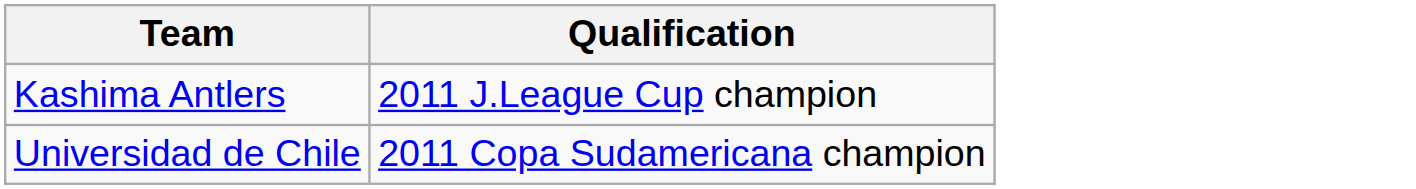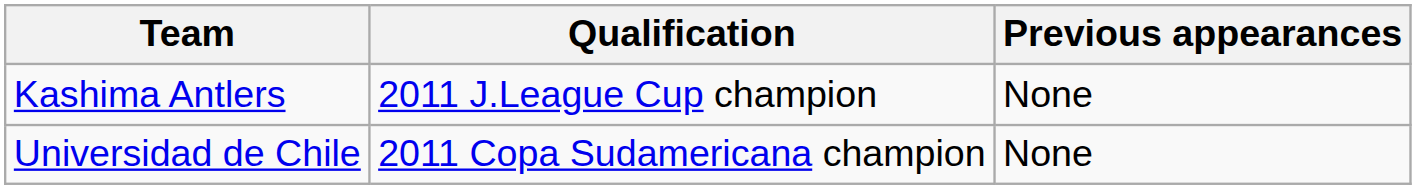 <table class="wikitable">
 <tr>
 <th>Team</th>
 <th>Qualification</th>
+<th>Previous appearances</th>
 </tr>
 <tr>
 <td> <a href='#'>Kashima Antlers</a></td>
 <td><a href='#'>2011 J.League Cup</a> champion</td>
+<td>None</td>
 </tr>
 <tr>
 <td> <a href='#'>Universidad de Chile</a></td>
 <td><a href='#'>2011 Copa Sudamericana</a> champion</td>
+<td>None</td>
 </tr>
 </table>
